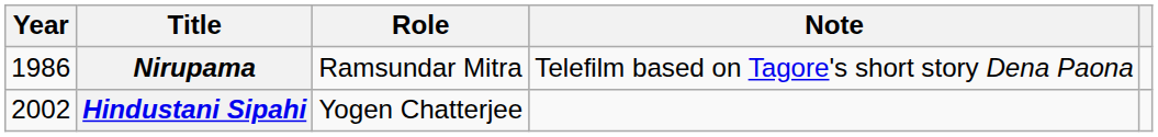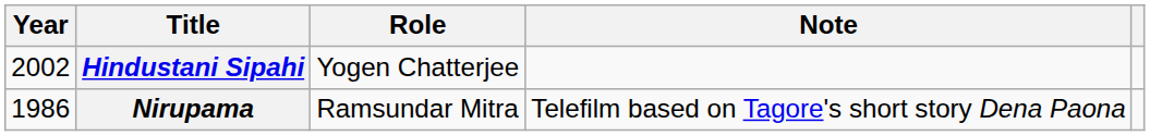 <table class="wikitable sortable">
 <tr>
 <th>Year</th>
 <th>Title</th>
 <th>Role</th>
 <th>Note</th>
 <th></th>
 </tr>
 <tr>
+<td>2002</td>
+<th><em><a href='#'>Hindustani Sipahi</a></em></th>
+<td>Yogen Chatterjee</td>
+<td></td>
+<td></td>
+</tr>
+<tr>
 <td>1986</td>
 <th><em>Nirupama</em></th>
 <td>Ramsundar Mitra</td>
 <td>Telefilm based on <a href='#'>Tagore</a>'s short story <em>Dena Paona</em></td>
 <td></td>
 </tr>
-<tr>
-<td>2002</td>
-<th><em><a href='#'>Hindustani Sipahi</a></em></th>
-<td>Yogen Chatterjee</td>
-<td></td>
-<td></td>
-</tr>
 </table>
